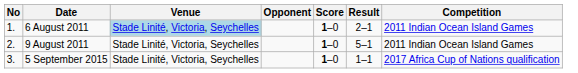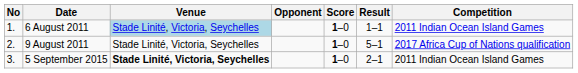 <table class="wikitable" style="font-size:85%;">
 <tr>
 <th>No</th>
 <th>Date</th>
 <th>Venue</th>
 <th>Opponent</th>
 <th>Score</th>
 <th>Result</th>
 <th>Competition</th>
 </tr>
 <tr>
 <td>1.</td>
 <td>6 August 2011</td>
 <td style="background: lightblue;"><a href='#'>Stade Linité</a>, <a href='#'>Victoria</a>, <a href='#'>Seychelles</a></td>
 <td></td>
 <td align=center><strong>1</strong>–0</td>
-<td align=center>2–1</td>
+<td align=center>1–1</td>
 <td><a href='#'>2011 Indian Ocean Island Games</a></td>
 </tr>
 <tr>
 <td>2.</td>
 <td>9 August 2011</td>
 <td>Stade Linité, Victoria, Seychelles</td>
 <td></td>
 <td align=center><strong>1</strong>–0</td>
 <td align=center>5–1</td>
-<td>2011 Indian Ocean Island Games</td>
+<td><a href='#'>2017 Africa Cup of Nations qualification</a></td>
 </tr>
 <tr>
 <td>3.</td>
 <td>5 September 2015</td>
-<td>Stade Linité, Victoria, Seychelles</td>
+<td><strong>Stade Linité, Victoria, Seychelles</strong></td>
 <td></td>
 <td align=center><strong>1</strong>–0</td>
-<td align=center>1–1</td>
-<td><a href='#'>2017 Africa Cup of Nations qualification</a></td>
+<td align=center>2–1</td>
+<td>2011 Indian Ocean Island Games</td>
 </tr>
 </table>
